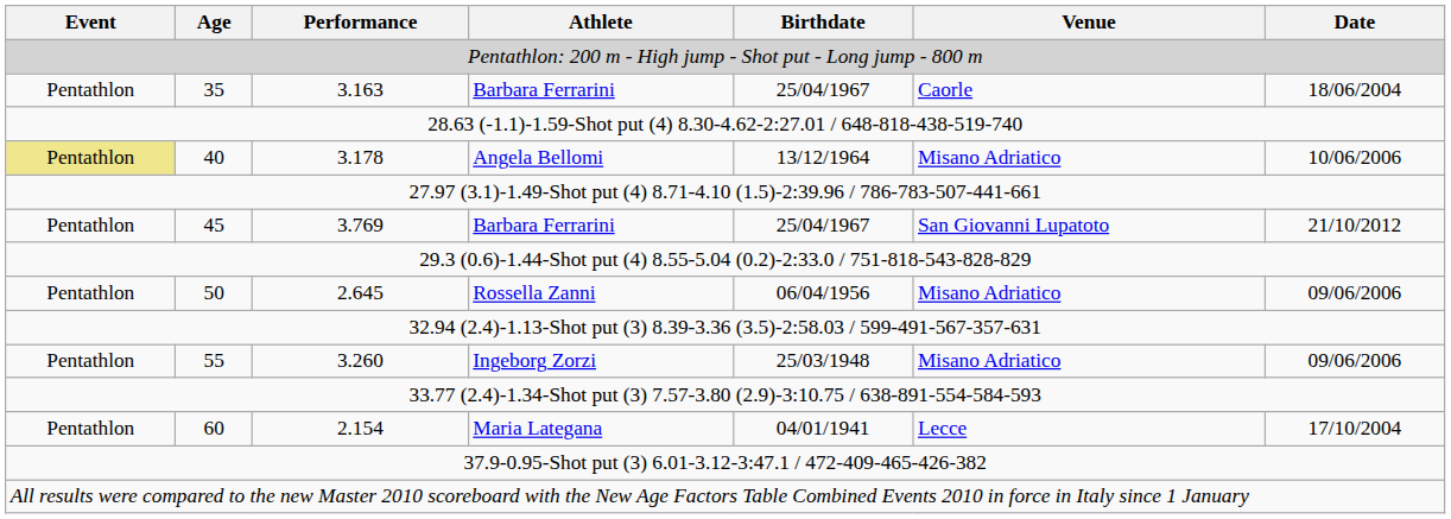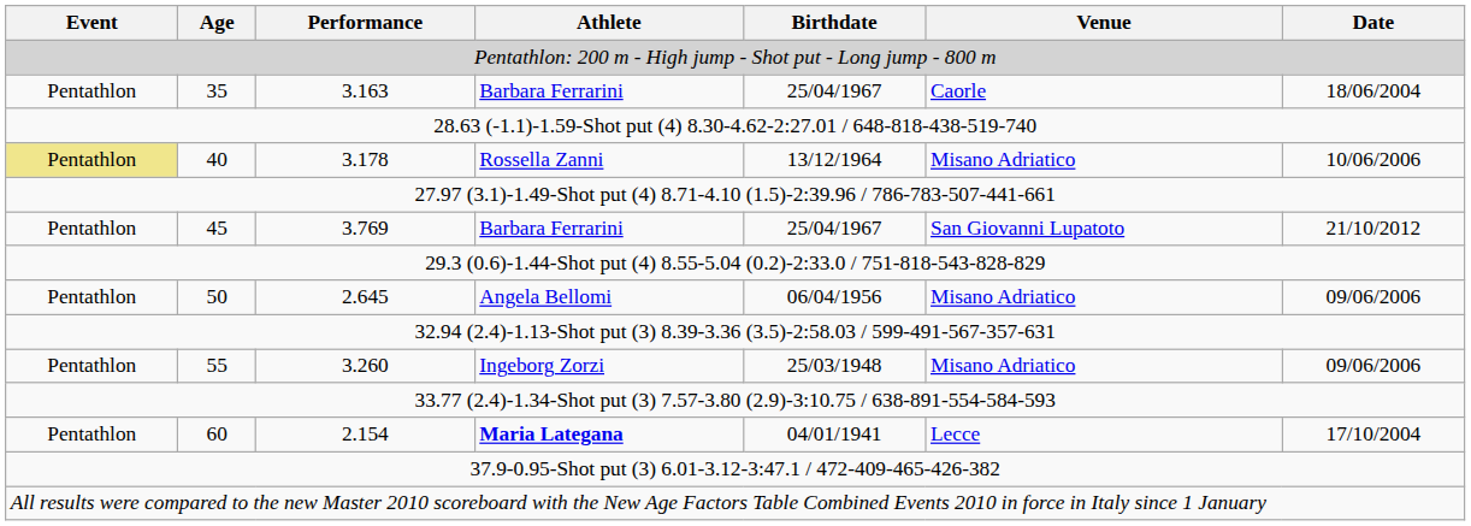 <table class="wikitable" width=80% style="font-size:90%; text-align:center">
 <tr>
 <th>Event</th>
 <th>Age</th>
 <th>Performance</th>
 <th>Athlete</th>
 <th>Birthdate</th>
 <th>Venue</th>
 <th>Date</th>
 </tr>
 <tr>
 <td colspan=7 align=center bgcolor=lightgrey><em>Pentathlon: 200 m - High jump - Shot put - Long jump - 800 m</em></td>
 </tr>
 <tr>
 <td>Pentathlon</td>
 <td>35</td>
 <td>3.163</td>
 <td align=left><a href='#'>Barbara Ferrarini</a></td>
 <td>25/04/1967</td>
 <td align=left><a href='#'>Caorle</a></td>
 <td>18/06/2004</td>
 </tr>
 <tr>
 <td colspan=7 align=center>28.63 (-1.1)-1.59-Shot put (4) 8.30-4.62-2:27.01 / 648-818-438-519-740</td>
 </tr>
 <tr>
 <td style="background: khaki;">Pentathlon</td>
 <td>40</td>
 <td>3.178</td>
-<td align=left><a href='#'>Angela Bellomi</a></td>
+<td align=left><a href='#'>Rossella Zanni</a></td>
 <td>13/12/1964</td>
 <td align=left><a href='#'>Misano Adriatico</a></td>
 <td>10/06/2006</td>
 </tr>
 <tr>
 <td colspan=7 align=center>27.97 (3.1)-1.49-Shot put (4) 8.71-4.10 (1.5)-2:39.96 / 786-783-507-441-661</td>
 </tr>
 <tr>
 <td>Pentathlon</td>
 <td>45</td>
 <td>3.769</td>
 <td align=left><a href='#'>Barbara Ferrarini</a></td>
 <td>25/04/1967</td>
 <td align=left><a href='#'>San Giovanni Lupatoto</a></td>
 <td>21/10/2012</td>
 </tr>
 <tr>
 <td colspan=7 align=center>29.3 (0.6)-1.44-Shot put (4) 8.55-5.04 (0.2)-2:33.0 / 751-818-543-828-829</td>
 </tr>
 <tr>
 <td>Pentathlon</td>
 <td>50</td>
 <td>2.645</td>
-<td align=left><a href='#'>Rossella Zanni</a></td>
+<td align=left><a href='#'>Angela Bellomi</a></td>
 <td>06/04/1956</td>
 <td align=left><a href='#'>Misano Adriatico</a></td>
 <td>09/06/2006</td>
 </tr>
 <tr>
 <td colspan=7 align=center>32.94 (2.4)-1.13-Shot put (3) 8.39-3.36 (3.5)-2:58.03 / 599-491-567-357-631</td>
 </tr>
 <tr>
 <td>Pentathlon</td>
 <td>55</td>
 <td>3.260</td>
 <td align=left><a href='#'>Ingeborg Zorzi</a></td>
 <td>25/03/1948</td>
 <td align=left><a href='#'>Misano Adriatico</a></td>
 <td>09/06/2006</td>
 </tr>
 <tr>
 <td colspan=7 align=center>33.77 (2.4)-1.34-Shot put (3) 7.57-3.80 (2.9)-3:10.75 / 638-891-554-584-593</td>
 </tr>
 <tr>
 <td>Pentathlon</td>
 <td>60</td>
 <td>2.154</td>
-<td align=left><a href='#'>Maria Lategana</a></td>
+<td align=left><strong><a href='#'>Maria Lategana</a></strong></td>
 <td>04/01/1941</td>
 <td align=left><a href='#'>Lecce</a></td>
 <td>17/10/2004</td>
 </tr>
 <tr>
 <td colspan=7 align=center>37.9-0.95-Shot put (3) 6.01-3.12-3:47.1 / 472-409-465-426-382</td>
 </tr>
 <tr>
 <td colspan=7 align=left><em>All results were compared to the new Master 2010 scoreboard with the New Age Factors Table Combined Events 2010 in force in Italy since 1 January</em></td>
 </tr>
 </table>
